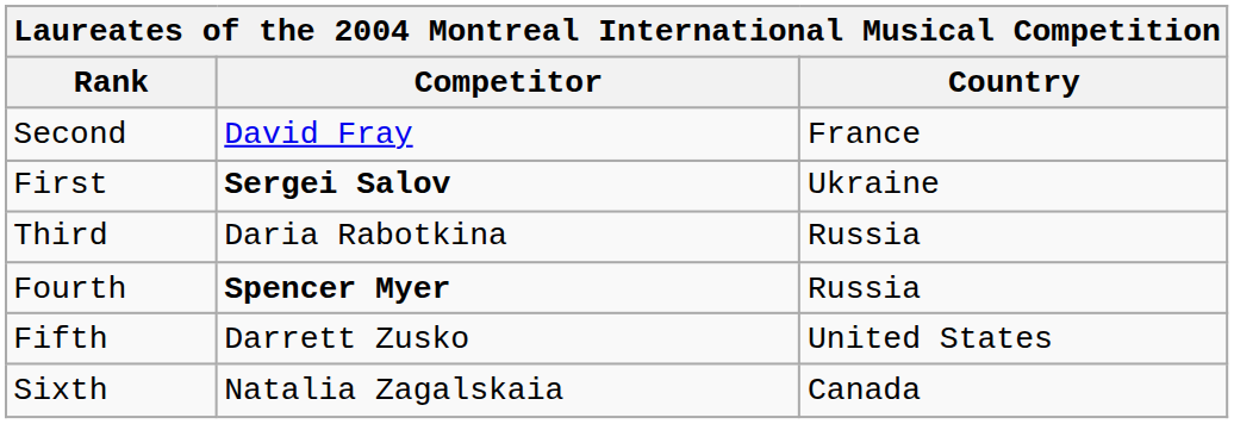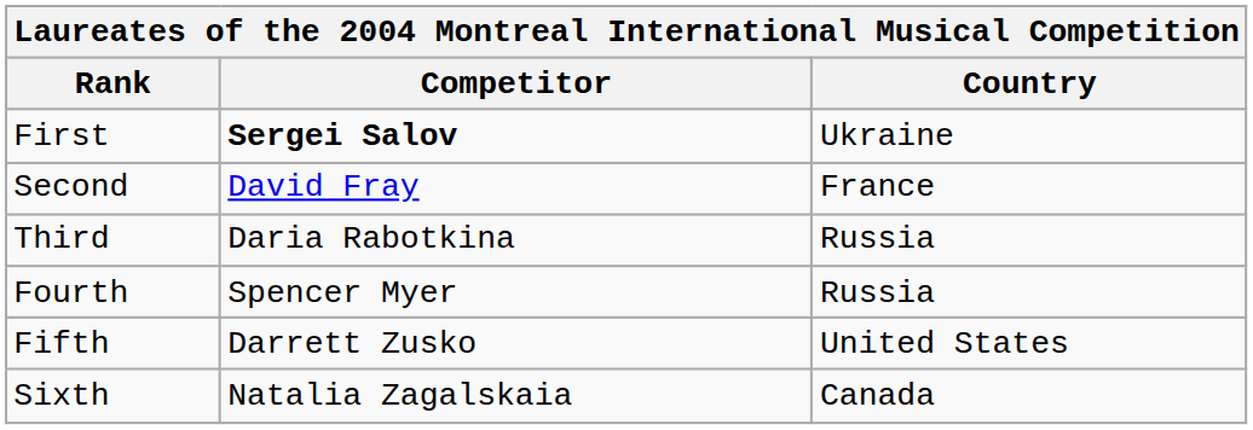 <table class="wikitable">
 <tr>
 <th colspan="3">Laureates of the 2004 Montreal International Musical Competition</th>
 </tr>
 <tr>
 <th>Rank</th>
 <th>Competitor</th>
 <th>Country</th>
 </tr>
 <tr>
+<td>First</td>
+<td><strong>Sergei Salov</strong></td>
+<td> Ukraine</td>
+</tr>
+<tr>
 <td>Second</td>
 <td><a href='#'>David Fray</a></td>
 <td> France</td>
-</tr>
-<tr>
-<td>First</td>
-<td><strong>Sergei Salov</strong></td>
-<td> Ukraine</td>
 </tr>
 <tr>
 <td>Third</td>
 <td>Daria Rabotkina</td>
 <td> Russia</td>
 </tr>
 <tr>
 <td>Fourth</td>
-<td><strong>Spencer Myer</strong></td>
+<td>Spencer Myer</td>
 <td> Russia</td>
 </tr>
 <tr>
 <td>Fifth</td>
 <td>Darrett Zusko</td>
 <td> United States</td>
 </tr>
 <tr>
 <td>Sixth</td>
 <td>Natalia Zagalskaia</td>
 <td> Canada</td>
 </tr>
 </table>
